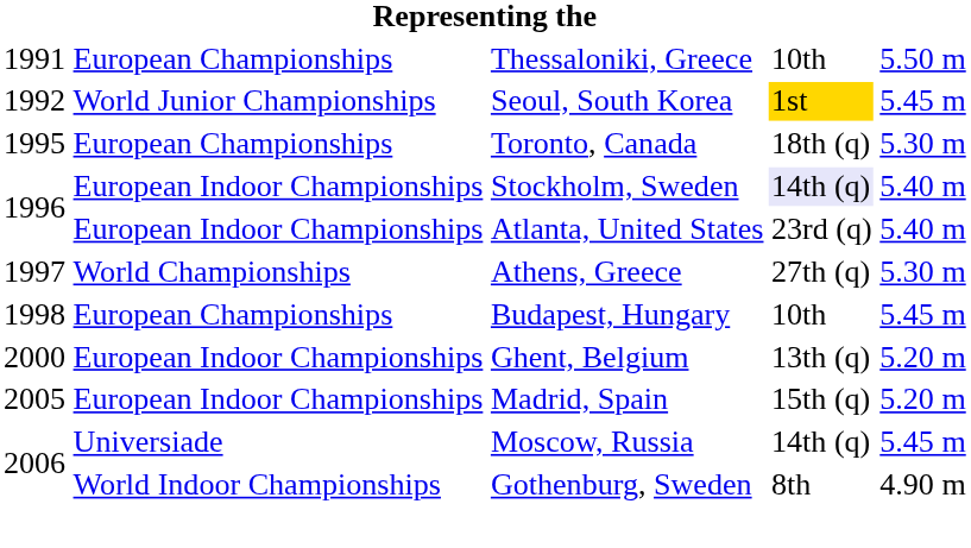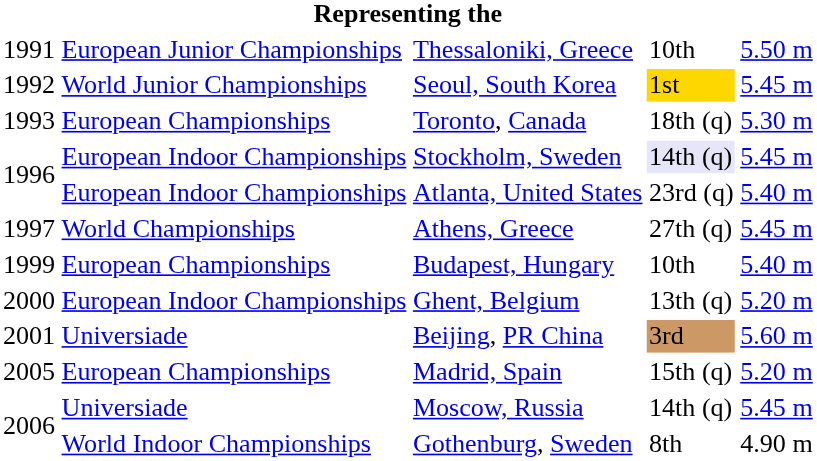 <table>
 <tr>
 <th colspan="5">Representing the </th>
 </tr>
 <tr>
 <td>1991</td>
-<td><a href='#'>European Championships</a></td>
+<td><a href='#'>European Junior Championships</a></td>
 <td><a href='#'>Thessaloniki, Greece</a></td>
 <td>10th</td>
 <td><a href='#'>5.50 m</a></td>
 </tr>
 <tr>
 <td>1992</td>
 <td><a href='#'>World Junior Championships</a></td>
 <td><a href='#'>Seoul, South Korea</a></td>
 <td bgcolor=gold>1st</td>
 <td><a href='#'>5.45 m</a></td>
 </tr>
 <tr>
-<td>1995</td>
+<td>1993</td>
 <td><a href='#'>European Championships</a></td>
 <td><a href='#'>Toronto</a>, <a href='#'>Canada</a></td>
 <td>18th (q)</td>
 <td><a href='#'>5.30 m</a></td>
 </tr>
 <tr>
 <td rowspan=2>1996</td>
 <td><a href='#'>European Indoor Championships</a></td>
 <td><a href='#'>Stockholm, Sweden</a></td>
 <td style="background: lavender;">14th (q)</td>
-<td><a href='#'>5.40 m</a></td>
+<td><a href='#'>5.45 m</a></td>
 </tr>
 <tr>
 <td><a href='#'>European Indoor Championships</a></td>
 <td><a href='#'>Atlanta, United States</a></td>
 <td>23rd (q)</td>
 <td><a href='#'>5.40 m</a></td>
 </tr>
 <tr>
 <td>1997</td>
 <td><a href='#'>World Championships</a></td>
 <td><a href='#'>Athens, Greece</a></td>
 <td>27th (q)</td>
-<td><a href='#'>5.30 m</a></td>
+<td><a href='#'>5.45 m</a></td>
 </tr>
 <tr>
-<td>1998</td>
+<td>1999</td>
 <td><a href='#'>European Championships</a></td>
 <td><a href='#'>Budapest, Hungary</a></td>
 <td>10th</td>
-<td><a href='#'>5.45 m</a></td>
+<td><a href='#'>5.40 m</a></td>
 </tr>
 <tr>
 <td>2000</td>
 <td><a href='#'>European Indoor Championships</a></td>
 <td><a href='#'>Ghent, Belgium</a></td>
 <td>13th (q)</td>
 <td><a href='#'>5.20 m</a></td>
 </tr>
 <tr>
+<td>2001</td>
+<td><a href='#'>Universiade</a></td>
+<td><a href='#'>Beijing</a>, <a href='#'>PR China</a></td>
+<td bgcolor=cc9966>3rd</td>
+<td><a href='#'>5.60 m</a></td>
+</tr>
+<tr>
 <td>2005</td>
-<td><a href='#'>European Indoor Championships</a></td>
+<td><a href='#'>European Championships</a></td>
 <td><a href='#'>Madrid, Spain</a></td>
 <td>15th (q)</td>
 <td><a href='#'>5.20 m</a></td>
 </tr>
 <tr>
 <td rowspan=2>2006</td>
 <td><a href='#'>Universiade</a></td>
 <td><a href='#'>Moscow, Russia</a></td>
 <td>14th (q)</td>
 <td><a href='#'>5.45 m</a></td>
 </tr>
 <tr>
 <td><a href='#'>World Indoor Championships</a></td>
 <td><a href='#'>Gothenburg</a>, <a href='#'>Sweden</a></td>
 <td>8th</td>
 <td>4.90 m</td>
 </tr>
 </table>
